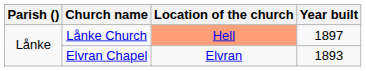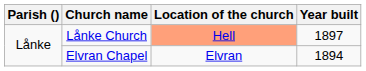 <table class="wikitable" style="text-align:center">
 <tr>
 <th>Parish ()</th>
 <th>Church name</th>
 <th>Location of the church</th>
 <th>Year built</th>
 </tr>
 <tr>
 <td rowspan="2">Lånke</td>
 <td><a href='#'>Lånke Church</a></td>
 <td style="background: lightsalmon;"><a href='#'>Hell</a></td>
 <td>1897</td>
 </tr>
 <tr>
 <td><a href='#'>Elvran Chapel</a></td>
 <td><a href='#'>Elvran</a></td>
-<td>1893</td>
+<td>1894</td>
 </tr>
 </table>
